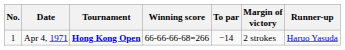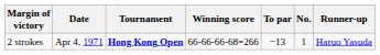 <table class="wikitable" style="font-size:95%;">
 <tr>
-<th>No.</th>
+<th>Margin of<br>victory</th>
 <th>Date</th>
 <th>Tournament</th>
 <th>Winning score</th>
 <th>To par</th>
-<th>Margin of<br>victory</th>
+<th>No.</th>
 <th>Runner-up</th>
 </tr>
 <tr>
-<td align=center>1</td>
+<td>2 strokes</td>
 <td align=right>Apr 4, <a href='#'>1971</a></td>
 <td><strong><a href='#'>Hong Kong Open</a></strong></td>
 <td>66-66-66-68=266</td>
-<td align=center>−14</td>
-<td>2 strokes</td>
+<td align=center>−13</td>
+<td align=center>1</td>
 <td> <a href='#'>Haruo Yasuda</a></td>
 </tr>
 </table>
